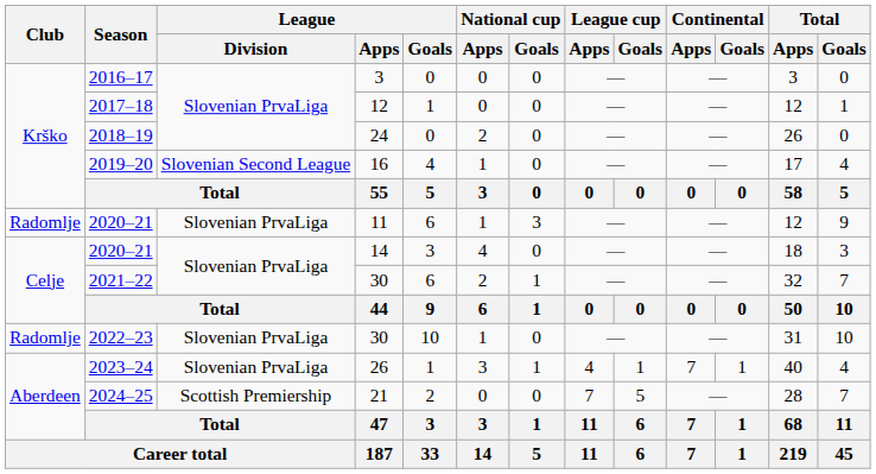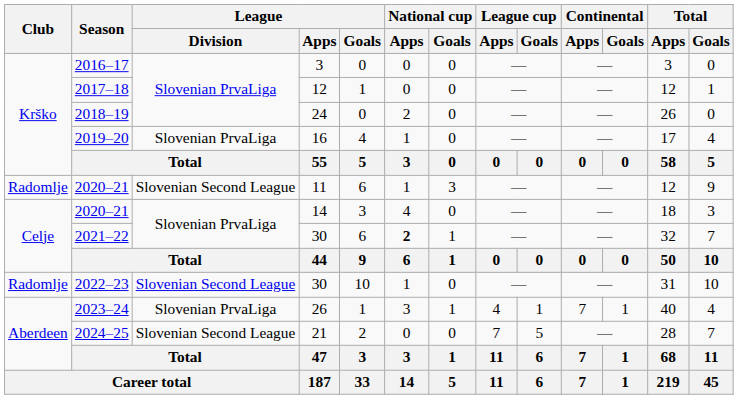 <table class="wikitable" style="text-align:center">
 <tr>
 <th rowspan="2">Club</th>
 <th rowspan="2">Season</th>
 <th colspan="3">League</th>
 <th colspan="2">National cup</th>
 <th colspan="2">League cup</th>
 <th colspan="2">Continental</th>
 <th colspan="2">Total</th>
 </tr>
 <tr>
 <th>Division</th>
 <th>Apps</th>
 <th>Goals</th>
 <th>Apps</th>
 <th>Goals</th>
 <th>Apps</th>
 <th>Goals</th>
 <th>Apps</th>
 <th>Goals</th>
 <th>Apps</th>
 <th>Goals</th>
 </tr>
 <tr>
 <td rowspan="5"><a href='#'>Krško</a></td>
 <td><a href='#'>2016–17</a></td>
 <td rowspan="3"><a href='#'>Slovenian PrvaLiga</a></td>
 <td>3</td>
 <td>0</td>
 <td>0</td>
 <td>0</td>
 <td colspan="2">—</td>
 <td colspan="2">—</td>
 <td>3</td>
 <td>0</td>
 </tr>
 <tr>
 <td><a href='#'>2017–18</a></td>
 <td>12</td>
 <td>1</td>
 <td>0</td>
 <td>0</td>
 <td colspan="2">—</td>
 <td colspan="2">—</td>
 <td>12</td>
 <td>1</td>
 </tr>
 <tr>
 <td><a href='#'>2018–19</a></td>
 <td>24</td>
 <td>0</td>
 <td>2</td>
 <td>0</td>
 <td colspan="2">—</td>
 <td colspan="2">—</td>
 <td>26</td>
 <td>0</td>
 </tr>
 <tr>
 <td><a href='#'>2019–20</a></td>
-<td><a href='#'>Slovenian Second League</a></td>
+<td>Slovenian PrvaLiga</td>
 <td>16</td>
 <td>4</td>
 <td>1</td>
 <td>0</td>
 <td colspan="2">—</td>
 <td colspan="2">—</td>
 <td>17</td>
 <td>4</td>
 </tr>
 <tr>
 <th colspan="2">Total</th>
 <th>55</th>
 <th>5</th>
 <th>3</th>
 <th>0</th>
 <th>0</th>
 <th>0</th>
 <th>0</th>
 <th>0</th>
 <th>58</th>
 <th>5</th>
 </tr>
 <tr>
 <td><a href='#'>Radomlje</a></td>
 <td><a href='#'>2020–21</a></td>
-<td>Slovenian PrvaLiga</td>
+<td>Slovenian Second League</td>
 <td>11</td>
 <td>6</td>
 <td>1</td>
 <td>3</td>
 <td colspan="2">—</td>
 <td colspan="2">—</td>
 <td>12</td>
 <td>9</td>
 </tr>
 <tr>
 <td rowspan="3"><a href='#'>Celje</a></td>
 <td><a href='#'>2020–21</a></td>
 <td rowspan="2">Slovenian PrvaLiga</td>
 <td>14</td>
 <td>3</td>
 <td>4</td>
 <td>0</td>
 <td colspan="2">—</td>
 <td colspan="2">—</td>
 <td>18</td>
 <td>3</td>
 </tr>
 <tr>
 <td><a href='#'>2021–22</a></td>
 <td>30</td>
 <td>6</td>
-<td>2</td>
+<td><strong>2</strong></td>
 <td>1</td>
 <td colspan="2">—</td>
 <td colspan="2">—</td>
 <td>32</td>
 <td>7</td>
 </tr>
 <tr>
 <th colspan="2">Total</th>
 <th>44</th>
 <th>9</th>
 <th>6</th>
 <th>1</th>
 <th>0</th>
 <th>0</th>
 <th>0</th>
 <th>0</th>
 <th>50</th>
 <th>10</th>
 </tr>
 <tr>
 <td><a href='#'>Radomlje</a></td>
 <td><a href='#'>2022–23</a></td>
-<td>Slovenian PrvaLiga</td>
+<td><a href='#'>Slovenian Second League</a></td>
 <td>30</td>
 <td>10</td>
 <td>1</td>
 <td>0</td>
 <td colspan="2">—</td>
 <td colspan="2">—</td>
 <td>31</td>
 <td>10</td>
 </tr>
 <tr>
 <td rowspan=3><a href='#'>Aberdeen</a></td>
 <td><a href='#'>2023–24</a></td>
 <td>Slovenian PrvaLiga</td>
 <td>26</td>
 <td>1</td>
 <td>3</td>
 <td>1</td>
 <td>4</td>
 <td>1</td>
 <td>7</td>
 <td>1</td>
 <td>40</td>
 <td>4</td>
 </tr>
 <tr>
 <td><a href='#'>2024–25</a></td>
-<td>Scottish Premiership</td>
+<td>Slovenian Second League</td>
 <td>21</td>
 <td>2</td>
 <td>0</td>
 <td>0</td>
 <td>7</td>
 <td>5</td>
 <td colspan="2">—</td>
 <td>28</td>
 <td>7</td>
 </tr>
 <tr>
 <th colspan="2">Total</th>
 <th>47</th>
 <th>3</th>
 <th>3</th>
 <th>1</th>
 <th>11</th>
 <th>6</th>
 <th>7</th>
 <th>1</th>
 <th>68</th>
 <th>11</th>
 </tr>
 <tr>
 <th colspan="3">Career total</th>
 <th>187</th>
 <th>33</th>
 <th>14</th>
 <th>5</th>
 <th>11</th>
 <th>6</th>
 <th>7</th>
 <th>1</th>
 <th>219</th>
 <th>45</th>
 </tr>
 </table>
